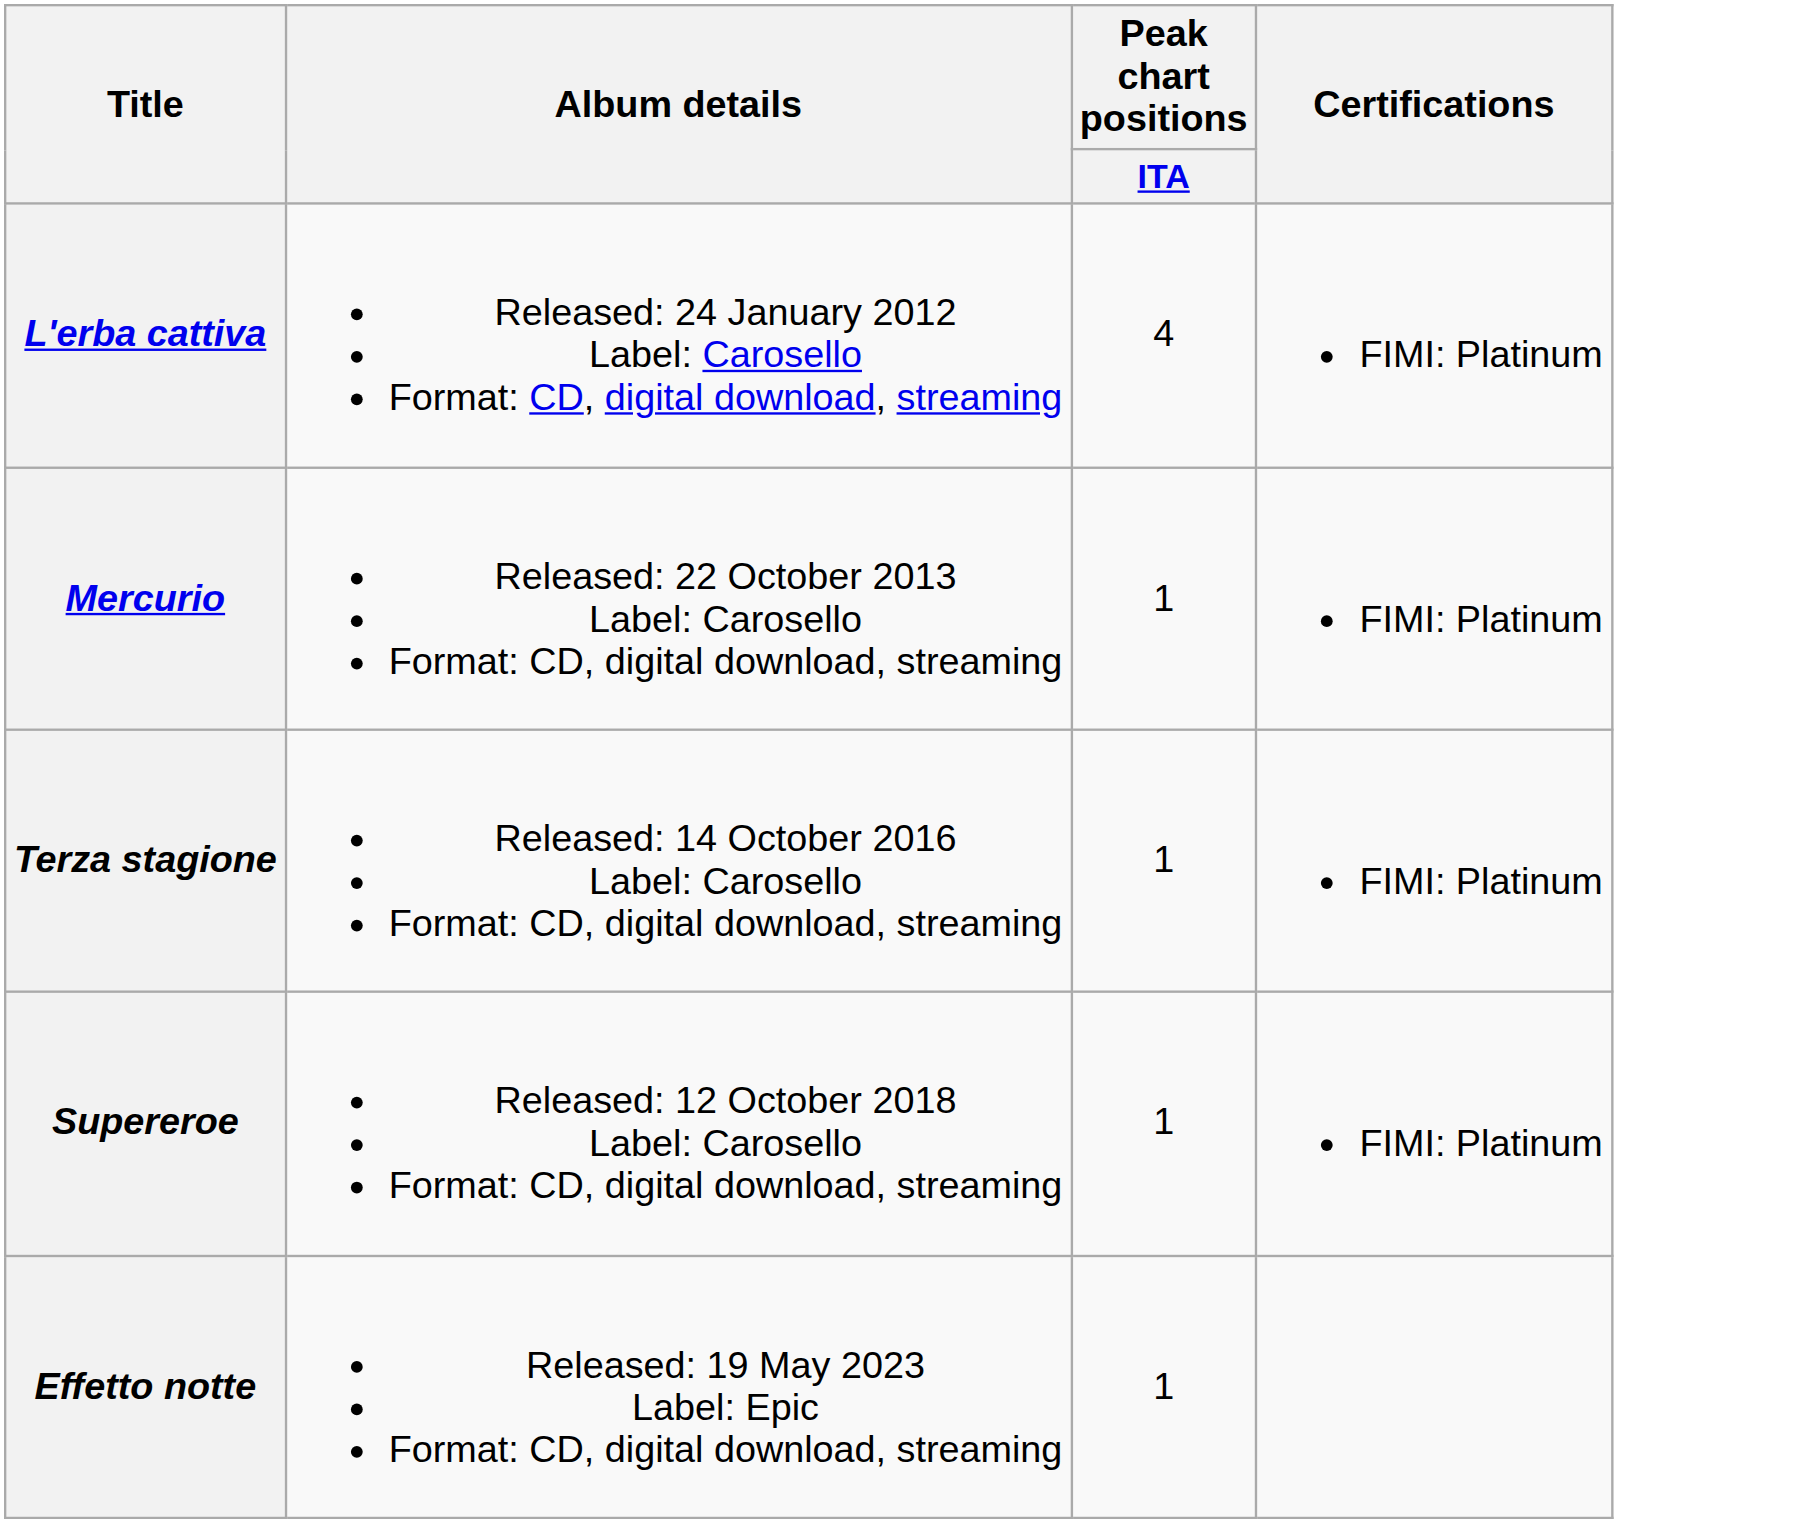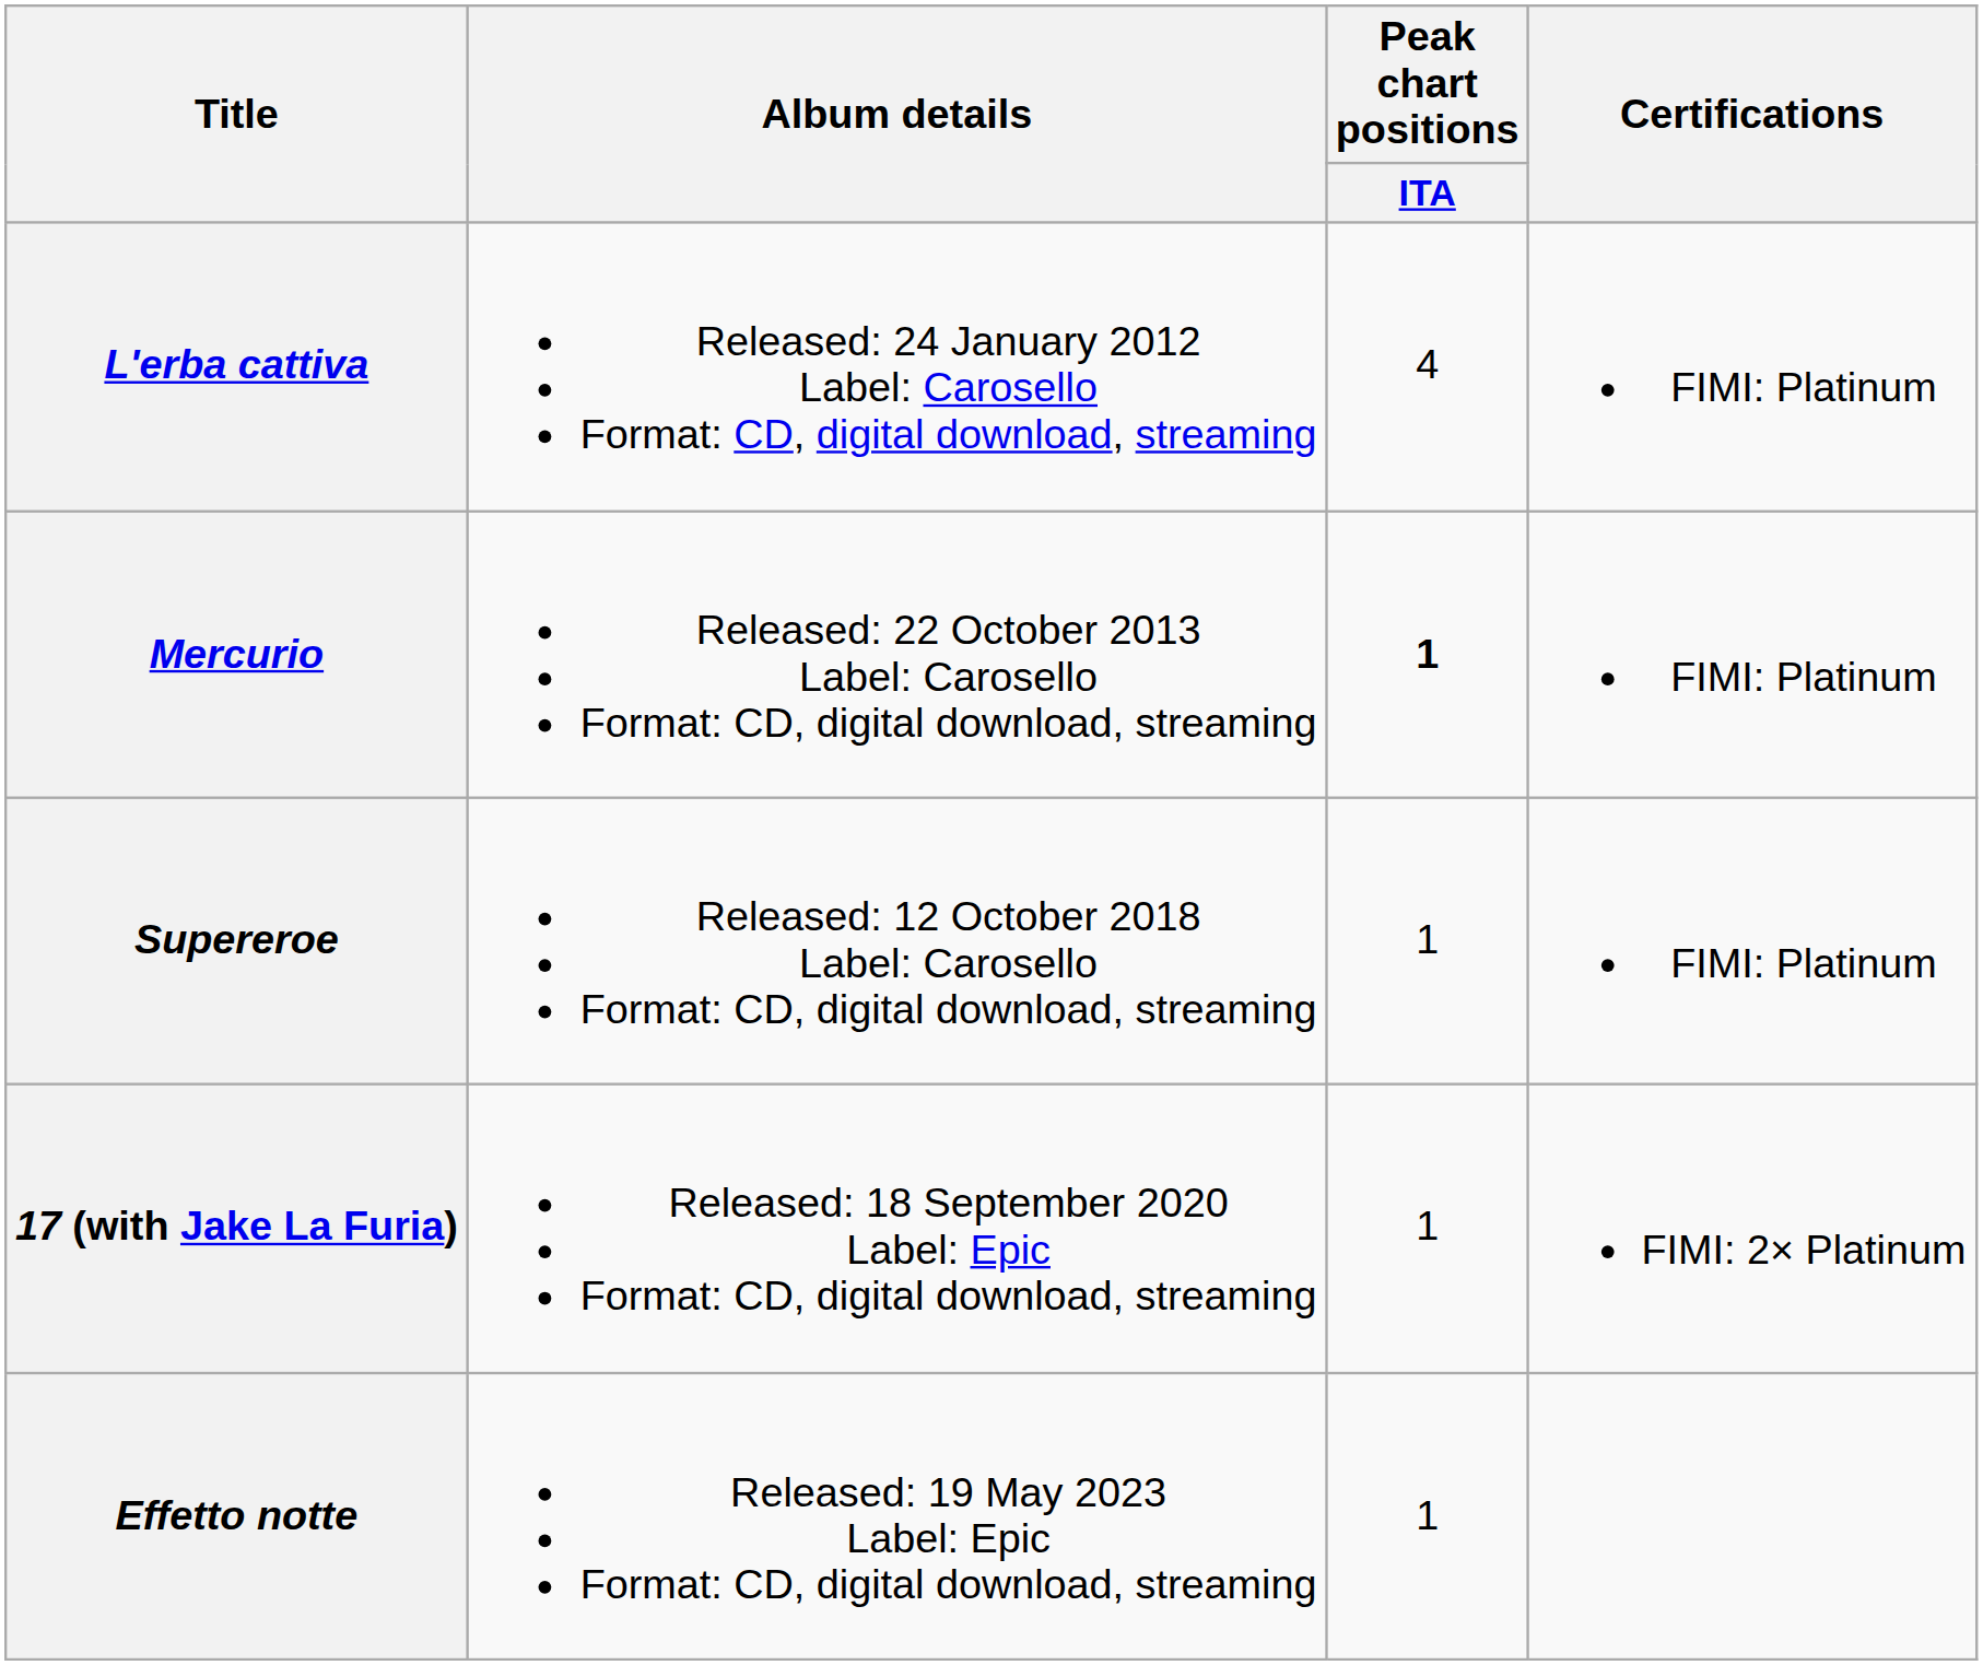 <table class="wikitable plainrowheaders" style="text-align:center;">
 <tr>
 <th scope="col" rowspan="2">Title</th>
 <th scope="col" rowspan="2">Album details</th>
 <th scope="col" colspan="1">Peak chart positions</th>
 <th scope="col" rowspan="2">Certifications</th>
 </tr>
 <tr>
 <th scope="col" style="width:3em;font-size:90%;"><a href='#'>ITA</a><br></th>
 </tr>
 <tr>
 <th scope="row"><em><a href='#'>L'erba cattiva</a></em></th>
 <td><br><ul><li>Released: 24 January 2012</li><li>Label: <a href='#'>Carosello</a></li><li>Format: <a href='#'>CD</a>, <a href='#'>digital download</a>, <a href='#'>streaming</a></li></ul></td>
 <td>4</td>
 <td><br><ul><li>FIMI: Platinum</li></ul></td>
 </tr>
 <tr>
 <th scope="row"><em><a href='#'>Mercurio</a></em></th>
 <td><br><ul><li>Released: 22 October 2013</li><li>Label: Carosello</li><li>Format: CD, digital download, streaming</li></ul></td>
-<td>1</td>
-<td><br><ul><li>FIMI: Platinum</li></ul></td>
-</tr>
-<tr>
-<th scope="row"><em>Terza stagione</em></th>
-<td><br><ul><li>Released: 14 October 2016</li><li>Label: Carosello</li><li>Format: CD, digital download, streaming</li></ul></td>
-<td>1</td>
+<td><strong>1</strong></td>
 <td><br><ul><li>FIMI: Platinum</li></ul></td>
 </tr>
 <tr>
 <th scope="row"><em>Supereroe</em></th>
 <td><br><ul><li>Released: 12 October 2018</li><li>Label: Carosello</li><li>Format: CD, digital download, streaming</li></ul></td>
 <td>1</td>
 <td><br><ul><li>FIMI: Platinum</li></ul></td>
 </tr>
 <tr>
+<th scope="row"><em>17</em> (with <a href='#'>Jake La Furia</a>)</th>
+<td><br><ul><li>Released: 18 September 2020</li><li>Label: <a href='#'>Epic</a></li><li>Format: CD, digital download, streaming</li></ul></td>
+<td>1</td>
+<td><br><ul><li>FIMI: 2× Platinum</li></ul></td>
+</tr>
+<tr>
 <th scope="row"><em>Effetto notte</em></th>
 <td><br><ul><li>Released: 19 May 2023</li><li>Label: Epic</li><li>Format: CD, digital download, streaming</li></ul></td>
 <td>1<br></td>
 <td></td>
 </tr>
 </table>
